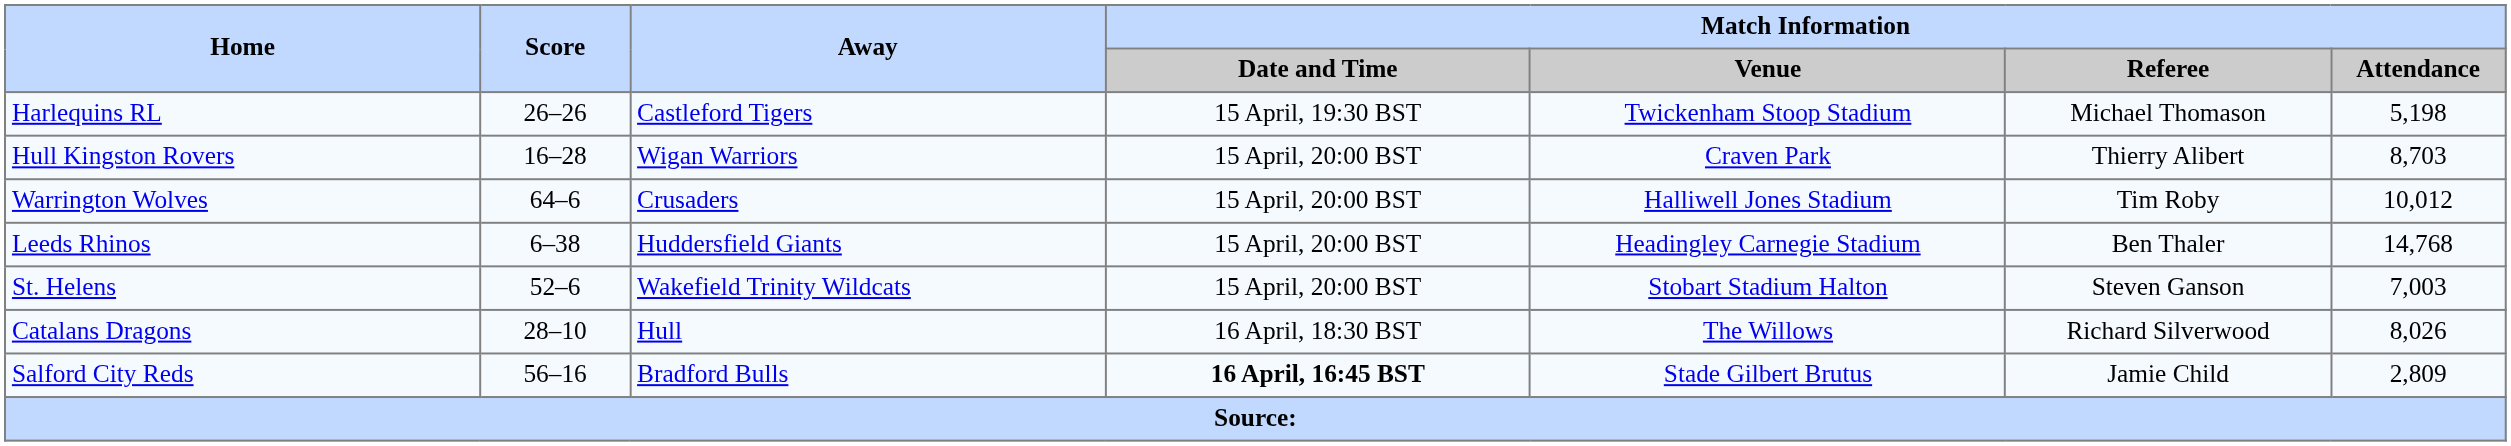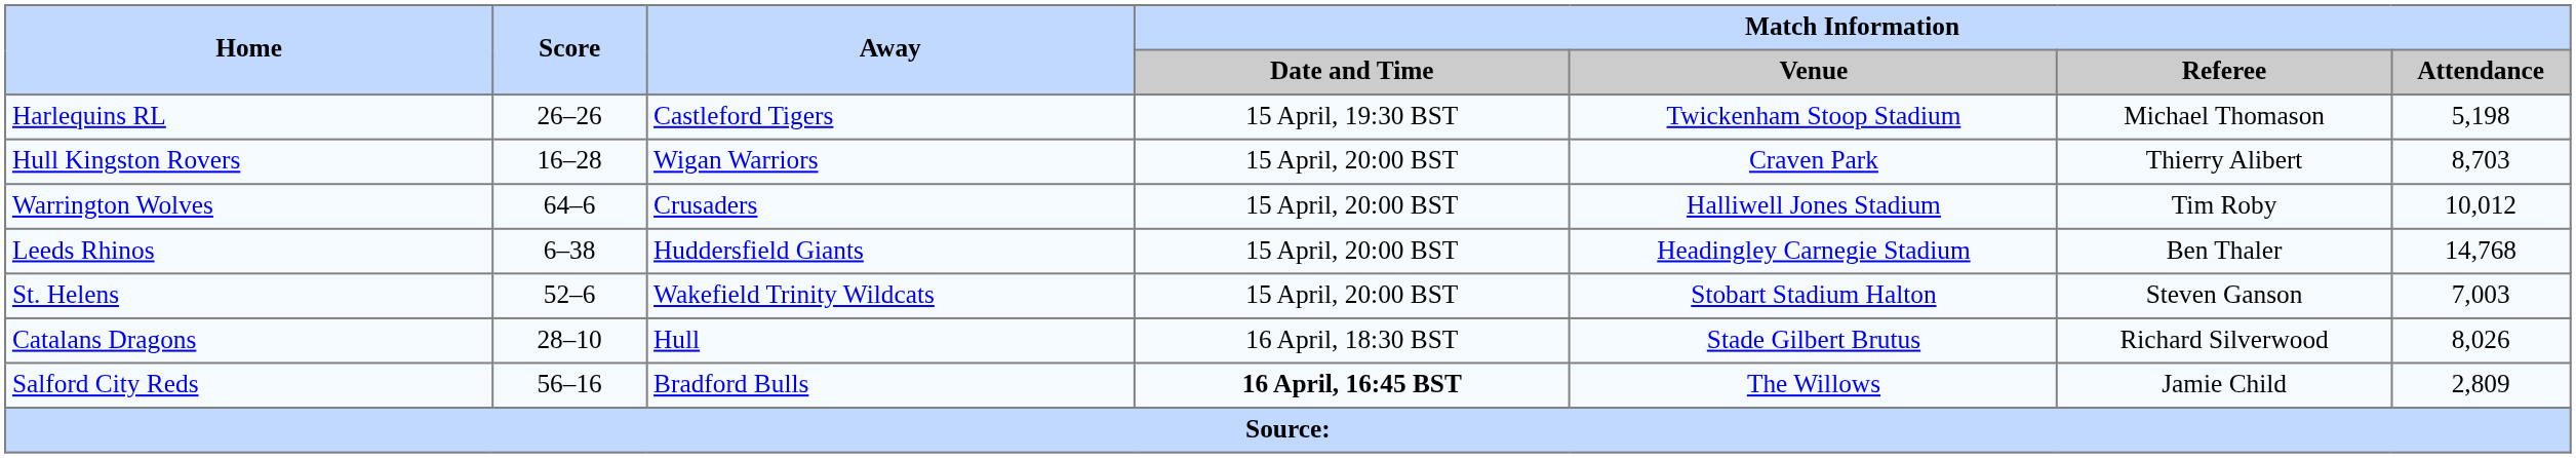 <table border="1" cellpadding="3" cellspacing="0" style="border-collapse:collapse; font-size:80%; text-align:center; width:100%;">
 <tr style="background:#c1d8ff;">
 <th rowspan="2" style="width:19%;">Home</th>
 <th rowspan="2" style="width:6%;">Score</th>
 <th rowspan="2" style="width:19%;">Away</th>
 <th colspan=6>Match Information</th>
 </tr>
 <tr style="background:#ccc;">
 <th width=17%>Date and Time</th>
 <th width=19%>Venue</th>
 <th width=13%>Referee</th>
 <th width=7%>Attendance</th>
 </tr>
 <tr style="background:#f5faff;">
 <td align=left> <a href='#'>Harlequins RL</a></td>
 <td>26–26</td>
 <td align=left> <a href='#'>Castleford Tigers</a></td>
 <td>15 April, 19:30 BST</td>
 <td><a href='#'>Twickenham Stoop Stadium</a></td>
 <td>Michael Thomason</td>
 <td>5,198</td>
 </tr>
 <tr style="background:#f5faff;">
 <td align=left> <a href='#'>Hull Kingston Rovers</a></td>
 <td>16–28</td>
 <td align=left> <a href='#'>Wigan Warriors</a></td>
 <td>15 April, 20:00 BST</td>
 <td><a href='#'>Craven Park</a></td>
 <td>Thierry Alibert</td>
 <td>8,703</td>
 </tr>
 <tr style="background:#f5faff;">
 <td align=left> <a href='#'>Warrington Wolves</a></td>
 <td>64–6</td>
 <td align=left> <a href='#'>Crusaders</a></td>
 <td>15 April, 20:00 BST</td>
 <td><a href='#'>Halliwell Jones Stadium</a></td>
 <td>Tim Roby</td>
 <td>10,012</td>
 </tr>
 <tr style="background:#f5faff;">
 <td align=left> <a href='#'>Leeds Rhinos</a></td>
 <td>6–38</td>
 <td align=left> <a href='#'>Huddersfield Giants</a></td>
 <td>15 April, 20:00 BST</td>
 <td><a href='#'>Headingley Carnegie Stadium</a></td>
 <td>Ben Thaler</td>
 <td>14,768</td>
 </tr>
 <tr style="background:#f5faff;">
 <td align=left> <a href='#'>St. Helens</a></td>
 <td>52–6</td>
 <td align=left> <a href='#'>Wakefield Trinity Wildcats</a></td>
 <td>15 April, 20:00 BST</td>
 <td><a href='#'>Stobart Stadium Halton</a></td>
 <td>Steven Ganson</td>
 <td>7,003</td>
 </tr>
 <tr style="background:#f5faff;">
 <td align=left> <a href='#'>Catalans Dragons</a></td>
 <td>28–10</td>
 <td align=left> <a href='#'>Hull</a></td>
 <td>16 April, 18:30 BST</td>
-<td><a href='#'>The Willows</a></td>
+<td><a href='#'>Stade Gilbert Brutus</a></td>
 <td>Richard Silverwood</td>
 <td>8,026</td>
 </tr>
 <tr style="background:#f5faff;">
 <td align=left> <a href='#'>Salford City Reds</a></td>
 <td>56–16</td>
 <td align=left> <a href='#'>Bradford Bulls</a></td>
 <td><strong>16 April, 16:45 BST</strong></td>
-<td><a href='#'>Stade Gilbert Brutus</a></td>
+<td><a href='#'>The Willows</a></td>
 <td>Jamie Child</td>
 <td>2,809</td>
 </tr>
 <tr style="background:#c1d8ff;">
 <th colspan=12>Source:</th>
 </tr>
 </table>
